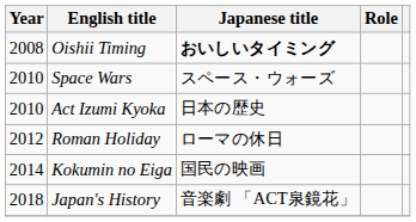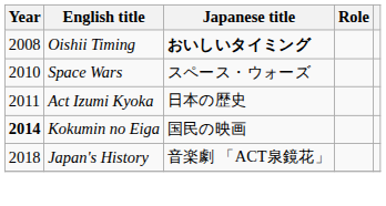 <table class="wikitable">
 <tr>
 <th>Year</th>
 <th>English title</th>
 <th>Japanese title</th>
 <th>Role</th>
 <th></th>
 </tr>
 <tr>
 <td>2008</td>
 <td><em>Oishii Timing</em></td>
 <td><strong>おいしいタイミング</strong></td>
 <td></td>
 <td></td>
 </tr>
 <tr>
 <td>2010</td>
 <td><em>Space Wars</em></td>
 <td>スペース・ウォーズ</td>
 <td></td>
 <td></td>
 </tr>
 <tr>
-<td>2010</td>
+<td>2011</td>
 <td><em>Act Izumi Kyoka</em></td>
 <td>日本の歴史</td>
 <td></td>
 <td></td>
 </tr>
 <tr>
-<td>2012</td>
-<td><em>Roman Holiday</em></td>
-<td>ローマの休日</td>
-<td></td>
-<td></td>
-</tr>
-<tr>
-<td>2014</td>
+<td><strong>2014</strong></td>
 <td><em>Kokumin no Eiga</em></td>
 <td>国民の映画</td>
 <td></td>
 <td></td>
 </tr>
 <tr>
 <td>2018</td>
 <td><em>Japan's History</em></td>
 <td>音楽劇 「ACT泉鏡花」</td>
 <td></td>
 <td></td>
 </tr>
 <tr>
 </tr>
 </table>
